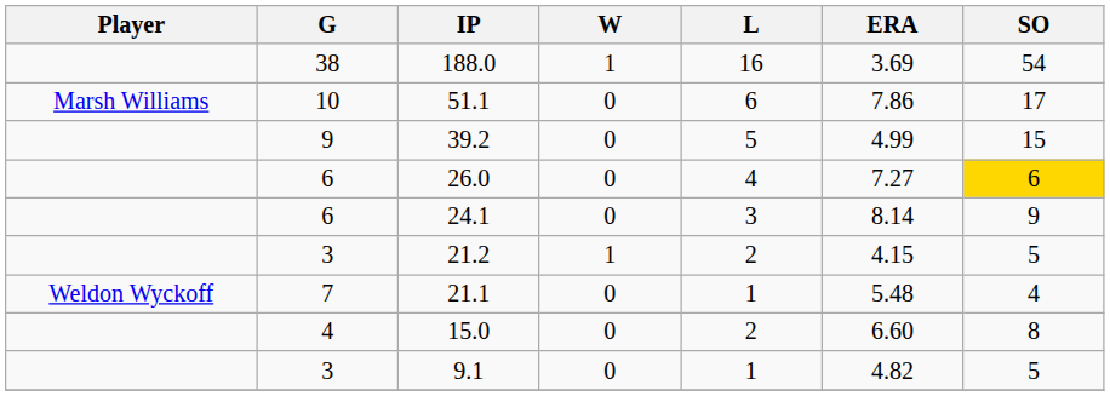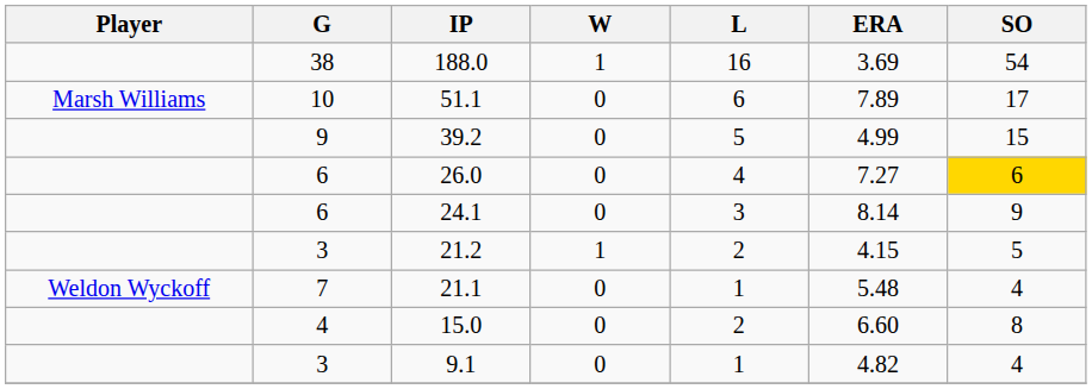 <table class="wikitable sortable">
 <tr>
 <th bgcolor="#DDDDFF" width="16%">Player</th>
 <th bgcolor="#DDDDFF" width="9%">G</th>
 <th bgcolor="#DDDDFF" width="9%">IP</th>
 <th bgcolor="#DDDDFF" width="9%">W</th>
 <th bgcolor="#DDDDFF" width="9%">L</th>
 <th bgcolor="#DDDDFF" width="9%">ERA</th>
 <th bgcolor="#DDDDFF" width="9%">SO</th>
 </tr>
 <tr align="center">
 <td></td>
 <td>38</td>
 <td>188.0</td>
 <td>1</td>
 <td>16</td>
 <td>3.69</td>
 <td>54</td>
 </tr>
 <tr align="center">
 <td><a href='#'>Marsh Williams</a></td>
 <td>10</td>
 <td>51.1</td>
 <td>0</td>
 <td>6</td>
-<td>7.86</td>
+<td>7.89</td>
 <td>17</td>
 </tr>
 <tr align=center>
 <td></td>
 <td>9</td>
 <td>39.2</td>
 <td>0</td>
 <td>5</td>
 <td>4.99</td>
 <td>15</td>
 </tr>
 <tr align="center">
 <td></td>
 <td>6</td>
 <td>26.0</td>
 <td>0</td>
 <td>4</td>
 <td>7.27</td>
 <td style="background: gold;">6</td>
 </tr>
 <tr align="center">
 <td></td>
 <td>6</td>
 <td>24.1</td>
 <td>0</td>
 <td>3</td>
 <td>8.14</td>
 <td>9</td>
 </tr>
 <tr align="center">
 <td></td>
 <td>3</td>
 <td>21.2</td>
 <td>1</td>
 <td>2</td>
 <td>4.15</td>
 <td>5</td>
 </tr>
 <tr align="center">
 <td><a href='#'>Weldon Wyckoff</a></td>
 <td>7</td>
 <td>21.1</td>
 <td>0</td>
 <td>1</td>
 <td>5.48</td>
 <td>4</td>
 </tr>
 <tr align=center>
 <td></td>
 <td>4</td>
 <td>15.0</td>
 <td>0</td>
 <td>2</td>
 <td>6.60</td>
 <td>8</td>
 </tr>
 <tr align="center">
 <td></td>
 <td>3</td>
 <td>9.1</td>
 <td>0</td>
 <td>1</td>
 <td>4.82</td>
-<td>5</td>
+<td>4</td>
 </tr>
 <tr align="center">
 </tr>
 </table>
